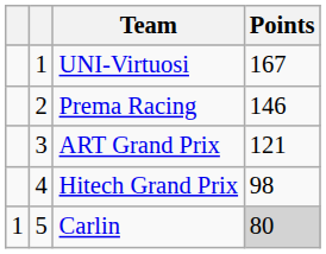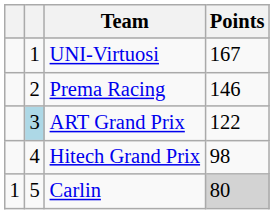 <table class="wikitable" style="font-size: 85%;">
 <tr>
 <th></th>
 <th></th>
 <th>Team</th>
 <th>Points</th>
 </tr>
 <tr>
 <td align="left"></td>
 <td align="center">1</td>
 <td> <a href='#'>UNI-Virtuosi</a></td>
 <td>167</td>
 </tr>
 <tr>
 <td align="left"></td>
 <td align="center">2</td>
 <td> <a href='#'>Prema Racing</a></td>
 <td>146</td>
 </tr>
 <tr>
 <td align="left"></td>
-<td align="center">3</td>
+<td align="center" style="background: lightblue;">3</td>
 <td> <a href='#'>ART Grand Prix</a></td>
-<td>121</td>
+<td>122</td>
 </tr>
 <tr>
 <td align="left"></td>
 <td align="center">4</td>
 <td> <a href='#'>Hitech Grand Prix</a></td>
 <td>98</td>
 </tr>
 <tr>
 <td align="left"> 1</td>
 <td align="center">5</td>
 <td> <a href='#'>Carlin</a></td>
 <td style="background: lightgrey;">80</td>
 </tr>
 </table>
